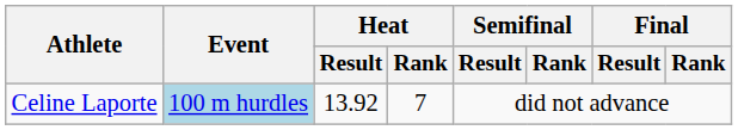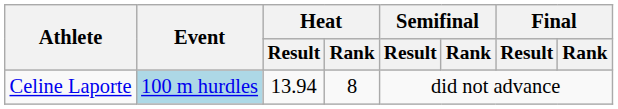 <table class=wikitable style="font-size:90%">
 <tr>
 <th rowspan="2">Athlete</th>
 <th rowspan="2">Event</th>
 <th colspan="2">Heat</th>
 <th colspan="2">Semifinal</th>
 <th colspan="2">Final</th>
 </tr>
 <tr style="font-size:95%">
 <th>Result</th>
 <th>Rank</th>
 <th>Result</th>
 <th>Rank</th>
 <th>Result</th>
 <th>Rank</th>
 </tr>
 <tr align=center>
 <td align=left><a href='#'>Celine Laporte</a></td>
 <td align=left style="background: lightblue;"><a href='#'>100 m hurdles</a></td>
-<td>13.92</td>
-<td>7</td>
+<td>13.94</td>
+<td>8</td>
 <td colspan=4>did not advance</td>
 </tr>
 </table>
